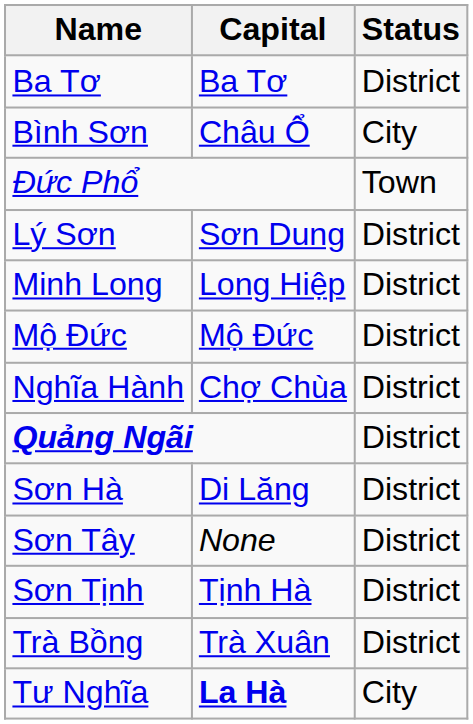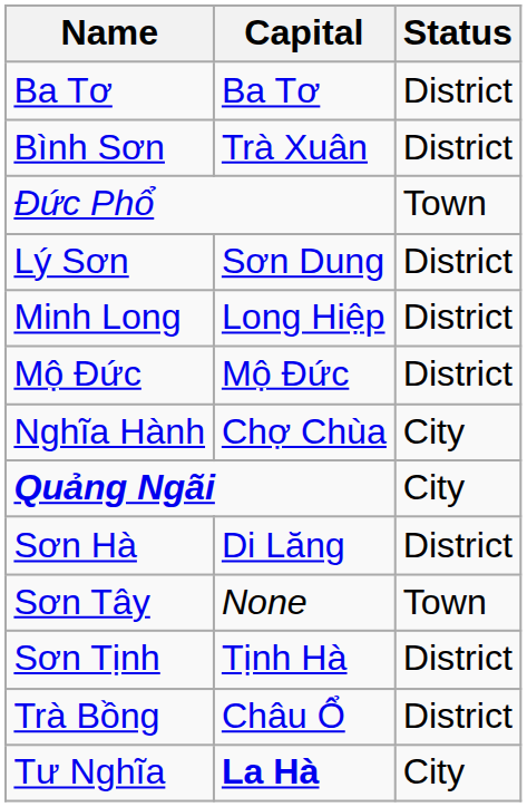 <table class="wikitable sortable">
 <tr>
 <th>Name</th>
 <th>Capital</th>
 <th>Status</th>
 </tr>
 <tr>
 <td><a href='#'>Ba Tơ</a></td>
 <td><a href='#'>Ba Tơ</a></td>
 <td>District</td>
 </tr>
 <tr>
 <td><a href='#'>Bình Sơn</a></td>
-<td><a href='#'>Châu Ổ</a></td>
-<td>City</td>
+<td><a href='#'>Trà Xuân</a></td>
+<td>District</td>
 </tr>
 <tr>
 <td colspan="2"><em><a href='#'>Đức Phổ</a></em></td>
 <td>Town</td>
 </tr>
 <tr>
 <td><a href='#'>Lý Sơn</a></td>
 <td><a href='#'>Sơn Dung</a></td>
 <td>District</td>
 </tr>
 <tr>
 <td><a href='#'>Minh Long</a></td>
 <td><a href='#'>Long Hiệp</a></td>
 <td>District</td>
 </tr>
 <tr>
 <td><a href='#'>Mộ Đức</a></td>
 <td><a href='#'>Mộ Đức</a></td>
 <td>District</td>
 </tr>
 <tr>
 <td><a href='#'>Nghĩa Hành</a></td>
 <td><a href='#'>Chợ Chùa</a></td>
-<td>District</td>
+<td>City</td>
 </tr>
 <tr>
 <td colspan="2"><strong><em><a href='#'>Quảng Ngãi</a></em></strong></td>
-<td>District</td>
+<td>City</td>
 </tr>
 <tr>
 <td><a href='#'>Sơn Hà</a></td>
 <td><a href='#'>Di Lăng</a></td>
 <td>District</td>
 </tr>
 <tr>
 <td><a href='#'>Sơn Tây</a></td>
 <td><em>None</em></td>
-<td>District</td>
+<td>Town</td>
 </tr>
 <tr>
 <td><a href='#'>Sơn Tịnh</a></td>
 <td><a href='#'>Tịnh Hà</a></td>
 <td>District</td>
 </tr>
 <tr>
 <td><a href='#'>Trà Bồng</a></td>
-<td><a href='#'>Trà Xuân</a></td>
+<td><a href='#'>Châu Ổ</a></td>
 <td>District</td>
 </tr>
 <tr>
 <td><a href='#'>Tư Nghĩa</a></td>
 <td><strong><a href='#'>La Hà</a></strong></td>
 <td>City</td>
 </tr>
 </table>
